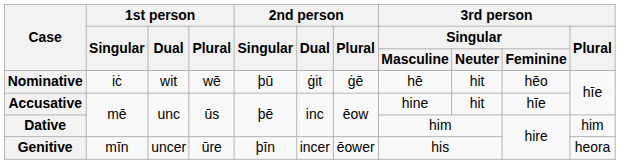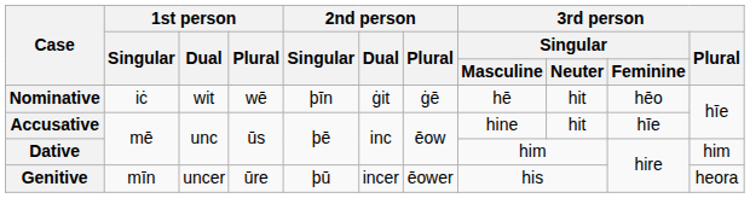 <table class="wikitable" style="text-align:center">
 <tr>
 <th rowspan="3">Case</th>
 <th colspan="3">1st person</th>
 <th colspan="3">2nd person</th>
 <th colspan="4">3rd person</th>
 </tr>
 <tr>
 <th rowspan="2">Singular</th>
 <th rowspan="2">Dual</th>
 <th rowspan="2">Plural</th>
 <th rowspan="2">Singular</th>
 <th rowspan="2">Dual</th>
 <th rowspan="2">Plural</th>
 <th colspan="3">Singular</th>
 <th rowspan="2">Plural</th>
 </tr>
 <tr>
 <th>Masculine</th>
 <th>Neuter</th>
 <th>Feminine</th>
 </tr>
 <tr>
 <th>Nominative</th>
 <td>iċ</td>
 <td>wit</td>
 <td>wē</td>
-<td>þū</td>
+<td>þīn</td>
 <td>ġit</td>
 <td>ġē</td>
 <td>hē</td>
 <td>hit</td>
 <td>hēo</td>
 <td rowspan="2">hīe</td>
 </tr>
 <tr>
 <th>Accusative</th>
 <td rowspan="2">mē</td>
 <td rowspan="2">unc</td>
 <td rowspan="2">ūs</td>
 <td rowspan="2">þē</td>
 <td rowspan="2">inc</td>
 <td rowspan="2">ēow</td>
 <td>hine</td>
 <td>hit</td>
 <td>hīe</td>
 </tr>
 <tr>
 <th>Dative</th>
 <td colspan="2">him</td>
 <td rowspan="2">hire</td>
 <td>him</td>
 </tr>
 <tr>
 <th>Genitive</th>
 <td>mīn</td>
 <td>uncer</td>
 <td>ūre</td>
-<td>þīn</td>
+<td>þū</td>
 <td>incer</td>
 <td>ēower</td>
 <td colspan="2">his</td>
 <td>heora</td>
 </tr>
 </table>
